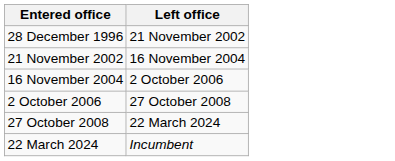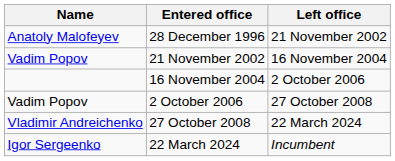 <table class="wikitable">
 <tr>
+<th>Name</th>
 <th>Entered office</th>
 <th>Left office</th>
 </tr>
 <tr>
+<td><a href='#'>Anatoly Malofeyev</a></td>
 <td>28 December 1996</td>
 <td>21 November 2002</td>
 </tr>
 <tr>
+<td><a href='#'>Vadim Popov</a></td>
 <td>21 November 2002</td>
 <td>16 November 2004</td>
 </tr>
 <tr>
+<td></td>
 <td>16 November 2004</td>
 <td>2 October 2006</td>
 </tr>
 <tr>
+<td>Vadim Popov</td>
 <td>2 October 2006</td>
 <td>27 October 2008</td>
 </tr>
 <tr>
+<td><a href='#'>Vladimir Andreichenko</a></td>
 <td>27 October 2008</td>
 <td>22 March 2024</td>
 </tr>
 <tr>
+<td><a href='#'>Igor Sergeenko</a></td>
 <td>22 March 2024</td>
 <td><em>Incumbent</em></td>
 </tr>
 </table>
